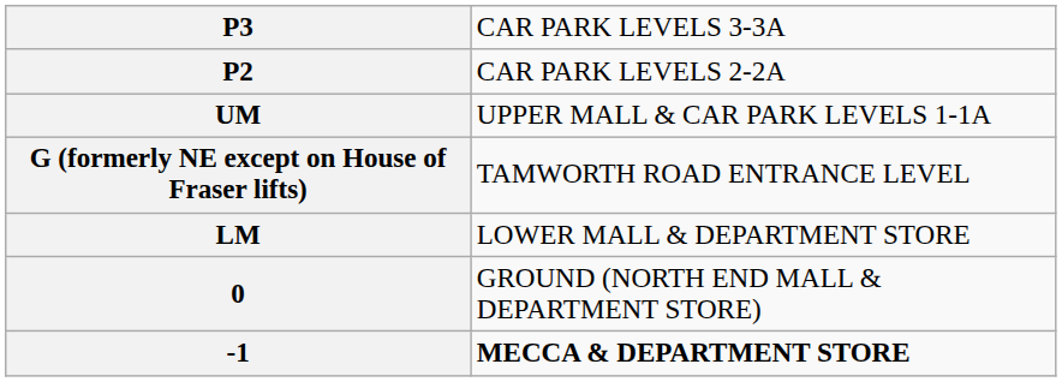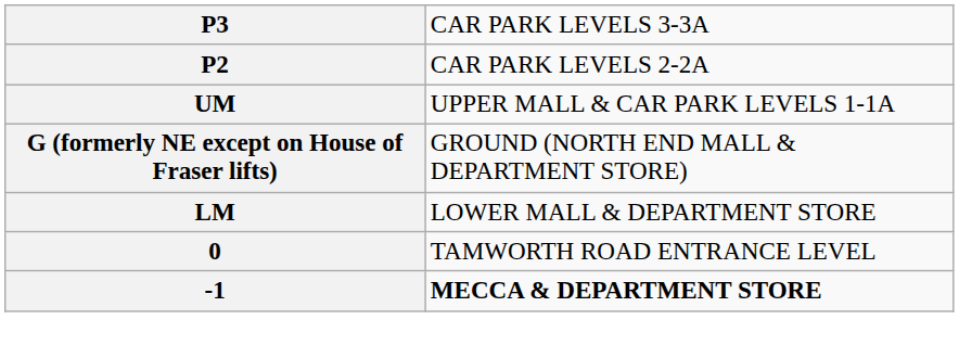 <table class="wikitable" border="1">
 <tr>
 <th>P3</th>
 <td>CAR PARK LEVELS 3-3A</td>
 </tr>
 <tr>
 <th>P2</th>
 <td>CAR PARK LEVELS 2-2A</td>
 </tr>
 <tr>
 <th>UM</th>
 <td>UPPER MALL & CAR PARK LEVELS 1-1A</td>
 </tr>
 <tr>
 <th>G (formerly NE except on House of Fraser lifts)</th>
-<td>TAMWORTH ROAD ENTRANCE LEVEL</td>
+<td>GROUND (NORTH END MALL & DEPARTMENT STORE)</td>
 </tr>
 <tr>
 <th>LM</th>
 <td>LOWER MALL & DEPARTMENT STORE</td>
 </tr>
 <tr>
 <th>0</th>
-<td>GROUND (NORTH END MALL & DEPARTMENT STORE)</td>
+<td>TAMWORTH ROAD ENTRANCE LEVEL</td>
 </tr>
 <tr>
 <th>-1</th>
 <td><strong>MECCA & DEPARTMENT STORE</strong></td>
 </tr>
 </table>
